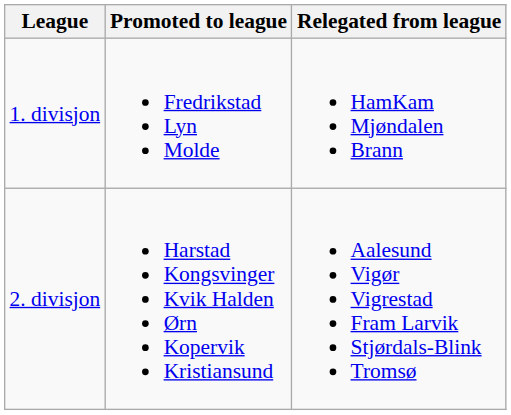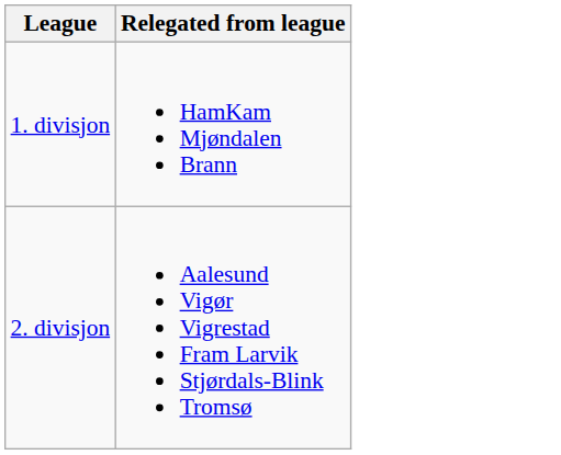 <table class="wikitable">
 <tr>
 <th>League</th>
-<th>Promoted to league</th>
 <th>Relegated from league</th>
 </tr>
 <tr>
 <td><a href='#'>1. divisjon</a></td>
-<td><br><ul><li><a href='#'>Fredrikstad</a></li><li><a href='#'>Lyn</a></li><li><a href='#'>Molde</a></li></ul></td>
 <td><br><ul><li><a href='#'>HamKam</a></li><li><a href='#'>Mjøndalen</a></li><li><a href='#'>Brann</a></li></ul></td>
 </tr>
 <tr>
 <td><a href='#'>2. divisjon</a></td>
-<td><br><ul><li><a href='#'>Harstad</a></li><li><a href='#'>Kongsvinger</a></li><li><a href='#'>Kvik Halden</a></li><li><a href='#'>Ørn</a></li><li><a href='#'>Kopervik</a></li><li><a href='#'>Kristiansund</a></li></ul></td>
 <td><br><ul><li><a href='#'>Aalesund</a></li><li><a href='#'>Vigør</a></li><li><a href='#'>Vigrestad</a></li><li><a href='#'>Fram Larvik</a></li><li><a href='#'>Stjørdals-Blink</a></li><li><a href='#'>Tromsø</a></li></ul></td>
 </tr>
 </table>
